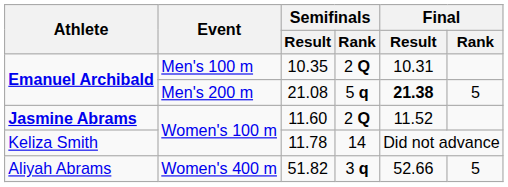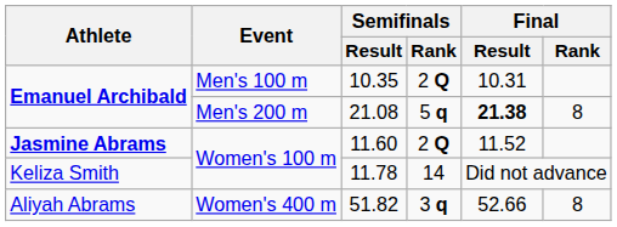 <table class=wikitable style="font-size:90%">
 <tr>
 <th rowspan="2">Athlete</th>
 <th rowspan="2">Event</th>
 <th colspan="2">Semifinals</th>
 <th colspan="2">Final</th>
 </tr>
 <tr style="font-size:95%">
 <th>Result</th>
 <th>Rank</th>
 <th>Result</th>
 <th>Rank</th>
 </tr>
 <tr align=center>
 <td align=left rowspan=2><strong><a href='#'>Emanuel Archibald</a></strong></td>
 <td align=left><a href='#'>Men's 100 m</a></td>
 <td>10.35</td>
 <td>2 <strong>Q</strong></td>
 <td>10.31</td>
 <td></td>
 </tr>
 <tr align=center>
 <td align=left><a href='#'>Men's 200 m</a></td>
 <td>21.08</td>
 <td>5 <strong>q</strong></td>
 <td><strong>21.38</strong></td>
-<td>5</td>
+<td>8</td>
 </tr>
 <tr align=center>
 <td align=left><strong><a href='#'>Jasmine Abrams</a></strong></td>
 <td align=left rowspan=2><a href='#'>Women's 100 m</a></td>
 <td>11.60</td>
 <td>2 <strong>Q</strong></td>
 <td>11.52</td>
 <td></td>
 </tr>
 <tr align=center>
 <td align=left><a href='#'>Keliza Smith</a></td>
 <td>11.78</td>
 <td>14</td>
 <td colspan=2>Did not advance</td>
 </tr>
 <tr align=center>
 <td align=left><a href='#'>Aliyah Abrams</a></td>
 <td align=left><a href='#'>Women's 400 m</a></td>
 <td>51.82</td>
 <td>3 <strong>q</strong></td>
 <td>52.66</td>
-<td>5</td>
+<td>8</td>
 </tr>
 </table>
